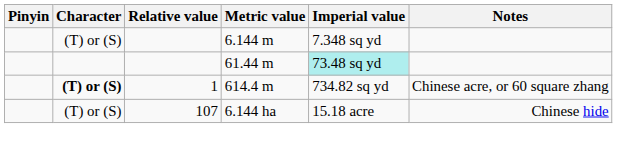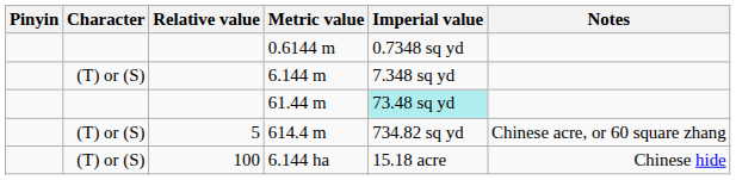 <table class="wikitable">
 <tr>
 <th>Pinyin</th>
 <th>Character</th>
 <th>Relative value</th>
 <th>Metric value</th>
 <th>Imperial value</th>
 <th>Notes</th>
+</tr>
+<tr>
+<td align=center></td>
+<td align=right></td>
+<td align=right></td>
+<td align=left>0.6144 m</td>
+<td align=left>0.7348 sq yd</td>
+<td align=right></td>
 </tr>
 <tr>
 <td align=center></td>
 <td align=right> (T) or  (S)</td>
 <td align=right></td>
 <td align=left>6.144 m</td>
 <td align=left>7.348 sq yd</td>
 <td align=right></td>
 </tr>
 <tr>
 <td align=center></td>
 <td align=right></td>
 <td align=right></td>
 <td align=left>61.44 m</td>
 <td align=left style="background: paleturquoise;">73.48 sq yd</td>
 <td align=right></td>
 </tr>
 <tr>
 <td align=center></td>
-<td align=right><strong> (T) or  (S)</strong></td>
-<td align=right>1</td>
+<td align=right> (T) or  (S)</td>
+<td align=right>5</td>
 <td align=left>614.4 m</td>
 <td align=left>734.82 sq yd</td>
 <td align=right>Chinese acre, or 60 square zhang</td>
 </tr>
 <tr>
 <td align=center></td>
 <td align=right> (T) or  (S)</td>
-<td align=right>107</td>
+<td align=right>100</td>
 <td align=left>6.144 ha</td>
 <td align=left>15.18 acre</td>
 <td align=right>Chinese <a href='#'>hide</a></td>
 </tr>
 </table>
